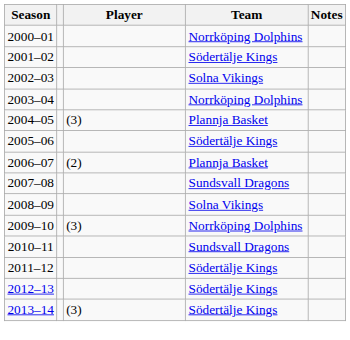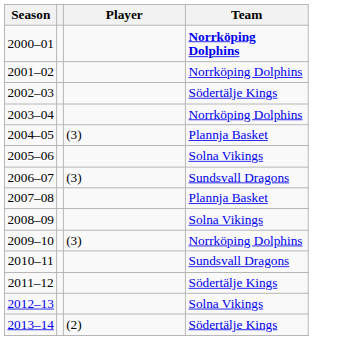 <table class="wikitable sortable" style="text-align:center;">
 <tr>
 <th>Season</th>
 <th></th>
 <th width=140>Player</th>
 <th width=140>Team</th>
-<th>Notes</th>
 </tr>
 <tr>
 <td>2000–01</td>
 <td></td>
 <td style="text-align:left;"></td>
-<td style="text-align:left;"><a href='#'>Norrköping Dolphins</a></td>
-<td></td>
+<td style="text-align:left;"><strong><a href='#'>Norrköping Dolphins</a></strong></td>
 </tr>
 <tr>
 <td>2001–02</td>
 <td></td>
 <td style="text-align:left;"></td>
-<td style="text-align:left;"><a href='#'>Södertälje Kings</a></td>
-<td></td>
+<td style="text-align:left;"><a href='#'>Norrköping Dolphins</a></td>
 </tr>
 <tr>
 <td>2002–03</td>
 <td></td>
 <td style="text-align:left;"></td>
-<td style="text-align:left;"><a href='#'>Solna Vikings</a></td>
-<td></td>
+<td style="text-align:left;"><a href='#'>Södertälje Kings</a></td>
 </tr>
 <tr>
 <td>2003–04</td>
 <td></td>
 <td style="text-align:left;"></td>
 <td style="text-align:left;"><a href='#'>Norrköping Dolphins</a></td>
-<td></td>
 </tr>
 <tr>
 <td>2004–05</td>
 <td></td>
 <td style="text-align:left;"> (3)</td>
 <td style="text-align:left;"><a href='#'>Plannja Basket</a></td>
-<td></td>
 </tr>
 <tr>
 <td>2005–06</td>
 <td></td>
 <td style="text-align:left;"></td>
-<td style="text-align:left;"><a href='#'>Södertälje Kings</a></td>
-<td></td>
+<td style="text-align:left;"><a href='#'>Solna Vikings</a></td>
 </tr>
 <tr>
 <td>2006–07</td>
 <td></td>
-<td style="text-align:left;"> (2)</td>
-<td style="text-align:left;"><a href='#'>Plannja Basket</a></td>
-<td></td>
+<td style="text-align:left;"> (3)</td>
+<td style="text-align:left;"><a href='#'>Sundsvall Dragons</a></td>
 </tr>
 <tr>
 <td>2007–08</td>
 <td></td>
 <td style="text-align:left;"></td>
-<td style="text-align:left;"><a href='#'>Sundsvall Dragons</a></td>
-<td></td>
+<td style="text-align:left;"><a href='#'>Plannja Basket</a></td>
 </tr>
 <tr>
 <td>2008–09</td>
 <td></td>
 <td style="text-align:left;"></td>
 <td style="text-align:left;"><a href='#'>Solna Vikings</a></td>
-<td></td>
 </tr>
 <tr>
 <td>2009–10</td>
 <td></td>
 <td style="text-align:left;"> (3)</td>
 <td style="text-align:left;"><a href='#'>Norrköping Dolphins</a></td>
-<td></td>
 </tr>
 <tr>
 <td>2010–11</td>
 <td></td>
 <td style="text-align:left;"></td>
 <td style="text-align:left;"><a href='#'>Sundsvall Dragons</a></td>
-<td></td>
 </tr>
 <tr>
 <td>2011–12</td>
 <td></td>
 <td style="text-align:left;"></td>
 <td style="text-align:left;"><a href='#'>Södertälje Kings</a></td>
-<td></td>
 </tr>
 <tr>
 <td><a href='#'>2012–13</a></td>
 <td></td>
 <td style="text-align:left;"></td>
-<td style="text-align:left;"><a href='#'>Södertälje Kings</a></td>
-<td></td>
+<td style="text-align:left;"><a href='#'>Solna Vikings</a></td>
 </tr>
 <tr>
 <td><a href='#'>2013–14</a></td>
 <td></td>
-<td style="text-align:left;"> (3)</td>
+<td style="text-align:left;"> (2)</td>
 <td style="text-align:left;"><a href='#'>Södertälje Kings</a></td>
-<td></td>
 </tr>
 </table>
